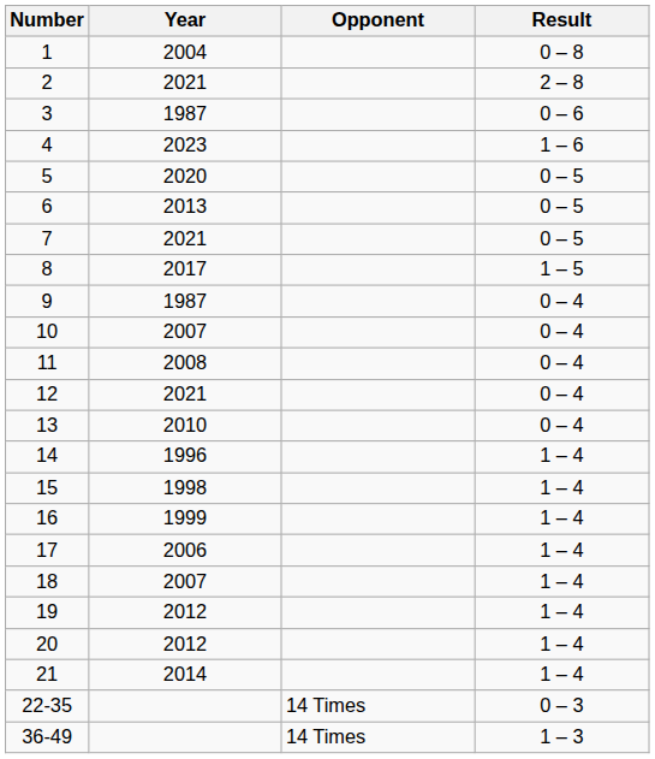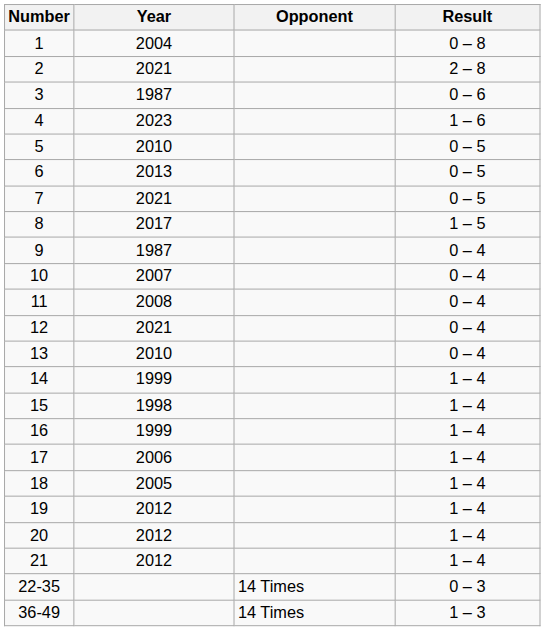 <table class="wikitable sortable">
 <tr>
 <th width=30>Number</th>
 <th width=150>Year</th>
 <th width=150>Opponent</th>
 <th width=135>Result</th>
 </tr>
 <tr>
 <td align=center>1</td>
 <td align=center>2004</td>
 <td></td>
 <td align=center>0 – 8</td>
 </tr>
 <tr>
 <td align=center>2</td>
 <td align=center>2021</td>
 <td></td>
 <td align=center>2 – 8</td>
 </tr>
 <tr>
 <td align=center>3</td>
 <td align=center>1987</td>
 <td></td>
 <td align=center>0 – 6</td>
 </tr>
 <tr>
 <td align=center>4</td>
 <td align=center>2023</td>
 <td></td>
 <td align=center>1 – 6</td>
 </tr>
 <tr>
 <td align=center>5</td>
-<td align=center>2020</td>
+<td align=center>2010</td>
 <td></td>
 <td align=center>0 – 5</td>
 </tr>
 <tr>
 <td align=center>6</td>
 <td align=center>2013</td>
 <td></td>
 <td align=center>0 – 5</td>
 </tr>
 <tr>
 <td align=center>7</td>
 <td align=center>2021</td>
 <td></td>
 <td align=center>0 – 5</td>
 </tr>
 <tr>
 <td align=center>8</td>
 <td align=center>2017</td>
 <td></td>
 <td align=center>1 – 5</td>
 </tr>
 <tr>
 <td align=center>9</td>
 <td align=center>1987</td>
 <td></td>
 <td align=center>0 – 4</td>
 </tr>
 <tr>
 <td align=center>10</td>
 <td align=center>2007</td>
 <td></td>
 <td align=center>0 – 4</td>
 </tr>
 <tr>
 <td align=center>11</td>
 <td align=center>2008</td>
 <td></td>
 <td align=center>0 – 4</td>
 </tr>
 <tr>
 <td align=center>12</td>
 <td align=center>2021</td>
 <td></td>
 <td align=center>0 – 4</td>
 </tr>
 <tr>
 <td align=center>13</td>
 <td align=center>2010</td>
 <td></td>
 <td align=center>0 – 4</td>
 </tr>
 <tr>
 <td align=center>14</td>
-<td align=center>1996</td>
+<td align=center>1999</td>
 <td></td>
 <td align=center>1 – 4</td>
 </tr>
 <tr>
 <td align=center>15</td>
 <td align=center>1998</td>
 <td></td>
 <td align=center>1 – 4</td>
 </tr>
 <tr>
 <td align=center>16</td>
 <td align=center>1999</td>
 <td></td>
 <td align=center>1 – 4</td>
 </tr>
 <tr>
 <td align=center>17</td>
 <td align=center>2006</td>
 <td></td>
 <td align=center>1 – 4</td>
 </tr>
 <tr>
 <td align=center>18</td>
-<td align=center>2007</td>
+<td align=center>2005</td>
 <td></td>
 <td align=center>1 – 4</td>
 </tr>
 <tr>
 <td align=center>19</td>
 <td align=center>2012</td>
 <td></td>
 <td align=center>1 – 4</td>
 </tr>
 <tr>
 <td align=center>20</td>
 <td align=center>2012</td>
 <td></td>
 <td align=center>1 – 4</td>
 </tr>
 <tr>
 <td align=center>21</td>
-<td align=center>2014</td>
+<td align=center>2012</td>
 <td></td>
 <td align=center>1 – 4</td>
 </tr>
 <tr>
 <td align=center>22-35</td>
 <td align=center></td>
 <td>14 Times</td>
 <td align=center>0 – 3</td>
 </tr>
 <tr>
 <td align=center>36-49</td>
 <td align=center></td>
 <td>14 Times</td>
 <td align=center>1 – 3</td>
 </tr>
 </table>
